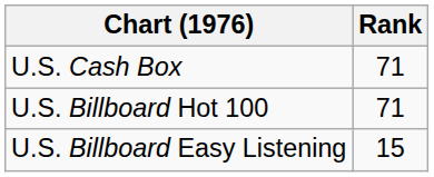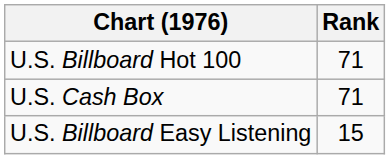 <table class="wikitable">
 <tr>
 <th align="left">Chart (1976)</th>
 <th style="text-align:center;">Rank</th>
 </tr>
 <tr>
-<td>U.S. <em>Cash Box</em></td>
+<td>U.S. <em>Billboard</em> Hot 100</td>
 <td style="text-align:center;">71</td>
 </tr>
 <tr>
-<td>U.S. <em>Billboard</em> Hot 100</td>
+<td>U.S. <em>Cash Box</em></td>
 <td style="text-align:center;">71</td>
 </tr>
 <tr>
 <td>U.S. <em>Billboard</em> Easy Listening</td>
 <td style="text-align:center;">15</td>
 </tr>
 </table>
